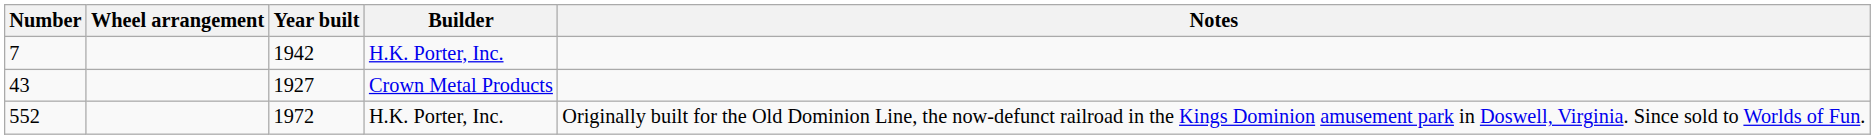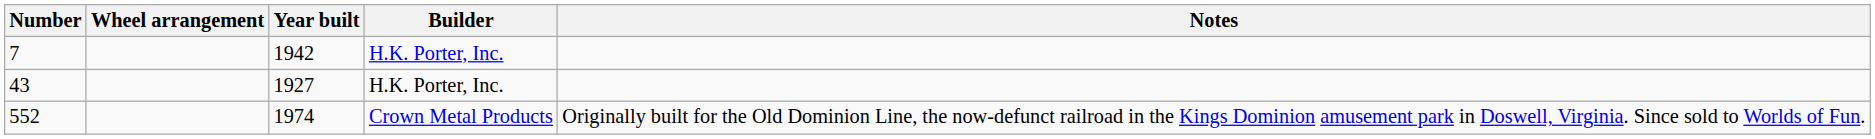 <table class="wikitable">
 <tr>
 <th>Number</th>
 <th>Wheel arrangement</th>
 <th>Year built</th>
 <th>Builder</th>
 <th>Notes</th>
 </tr>
 <tr>
 <td>7</td>
 <td></td>
 <td>1942</td>
 <td><a href='#'>H.K. Porter, Inc.</a></td>
 <td></td>
 </tr>
 <tr>
 <td>43</td>
 <td></td>
 <td>1927</td>
-<td><a href='#'>Crown Metal Products</a></td>
+<td>H.K. Porter, Inc.</td>
 <td></td>
 </tr>
 <tr>
 <td>552</td>
 <td></td>
-<td>1972</td>
-<td>H.K. Porter, Inc.</td>
+<td>1974</td>
+<td><a href='#'>Crown Metal Products</a></td>
 <td>Originally built for the Old Dominion Line, the now-defunct railroad in the <a href='#'>Kings Dominion</a> <a href='#'>amusement park</a> in <a href='#'>Doswell, Virginia</a>. Since sold to <a href='#'>Worlds of Fun</a>.</td>
 </tr>
 </table>
